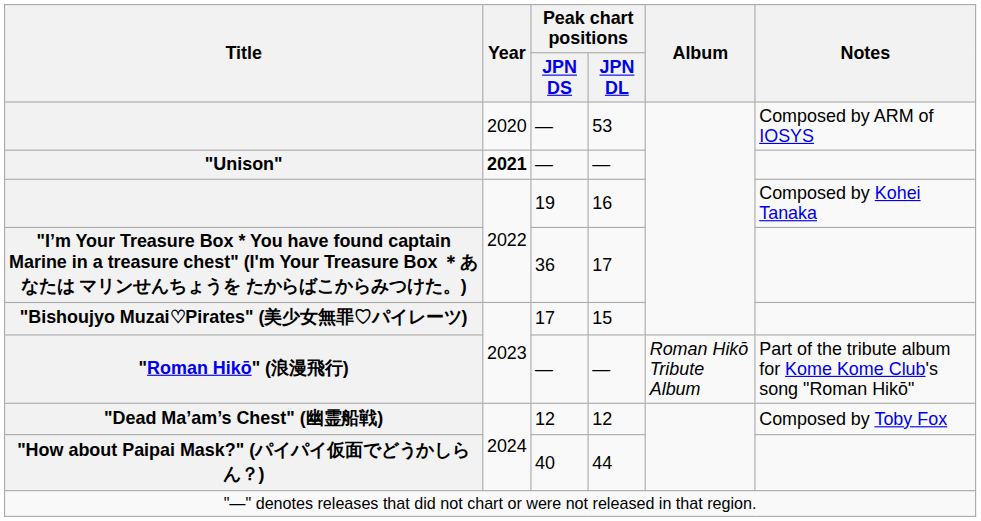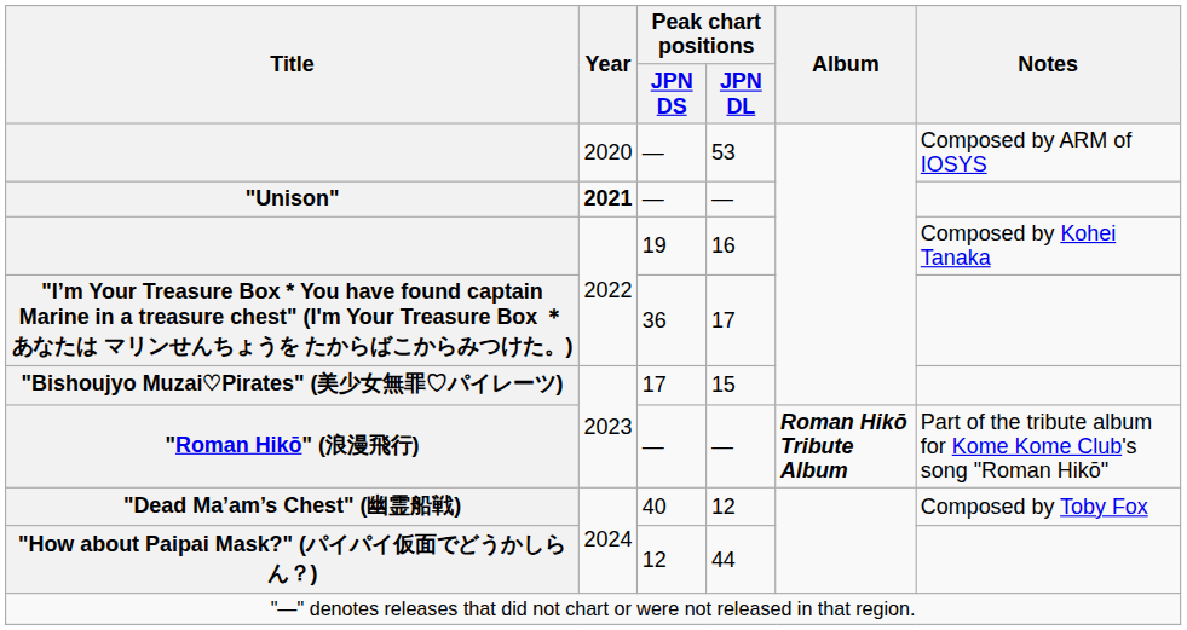 <table class="wikitable plainrowheaders">
 <tr>
 <th rowspan="2" scope="col">Title</th>
 <th rowspan="2" scope="col">Year</th>
 <th colspan="2">Peak chart positions</th>
 <th rowspan="2" scope="col">Album</th>
 <th rowspan="2">Notes</th>
 </tr>
 <tr>
 <th scope="col"><a href='#'>JPN<br>DS</a><br></th>
 <th scope="col"><a href='#'>JPN<br>DL</a><br></th>
 </tr>
 <tr>
 <th scope="row"></th>
 <td>2020</td>
 <td>—</td>
 <td>53</td>
 <td rowspan="5"><em></em></td>
 <td>Composed by ARM of <a href='#'>IOSYS</a></td>
 </tr>
 <tr>
 <th scope="row">"Unison"</th>
 <td><strong>2021</strong></td>
 <td>—</td>
 <td>—</td>
 <td></td>
 </tr>
 <tr>
 <th scope="row"></th>
 <td rowspan="2">2022</td>
 <td>19</td>
 <td>16</td>
 <td>Composed by <a href='#'>Kohei Tanaka</a></td>
 </tr>
 <tr>
 <th scope="row">"I’m Your Treasure Box * You have found captain Marine in a treasure chest" (I'm Your Treasure Box ＊あなたは マリンせんちょうを たからばこからみつけた。)</th>
 <td>36</td>
 <td>17</td>
 <td></td>
 </tr>
 <tr>
 <th scope="row">"Bishoujyo Muzai♡Pirates" (美少女無罪♡パイレーツ)</th>
 <td rowspan="2">2023</td>
 <td>17</td>
 <td>15</td>
 <td></td>
 </tr>
 <tr>
 <th scope="row">"<a href='#'>Roman Hikō</a>" (浪漫飛行)</th>
 <td>—</td>
 <td>—</td>
-<td><em>Roman Hikō Tribute Album</em></td>
+<td><strong><em>Roman Hikō Tribute Album</em></strong></td>
 <td>Part of the tribute album for <a href='#'>Kome Kome Club</a>'s song "Roman Hikō"</td>
 </tr>
 <tr>
 <th scope="row">"Dead Ma’am’s Chest" (幽霊船戦)</th>
 <td rowspan="2">2024</td>
-<td>12</td>
+<td>40</td>
 <td>12</td>
 <td rowspan="2"><em></em></td>
 <td>Composed by <a href='#'>Toby Fox</a></td>
 </tr>
 <tr>
 <th scope="row">"How about Paipai Mask?" (パイパイ仮面でどうかしらん？)</th>
-<td>40</td>
+<td>12</td>
 <td>44</td>
 <td></td>
 </tr>
 <tr>
 <td colspan="6" style="font-size:90%;text-align:center;">"—" denotes releases that did not chart or were not released in that region.</td>
 </tr>
 </table>
